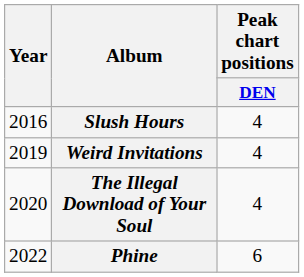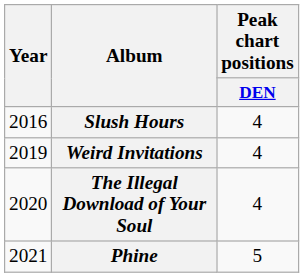 <table class="wikitable plainrowheaders" style="text-align:center">
 <tr>
 <th rowspan="2" width="10">Year</th>
 <th rowspan="2" width="130">Album</th>
 <th colspan="1">Peak chart positions</th>
 </tr>
 <tr>
 <th scope="col" style="width:3em;font-size:90%;"><a href='#'>DEN</a><br></th>
 </tr>
 <tr>
 <td>2016</td>
 <th scope="row"><em>Slush Hours</em></th>
 <td>4</td>
 </tr>
 <tr>
 <td>2019</td>
 <th scope="row"><em>Weird Invitations</em></th>
 <td>4</td>
 </tr>
 <tr>
 <td>2020</td>
 <th scope="row"><em>The Illegal Download of Your Soul</em><br></th>
 <td>4</td>
 </tr>
 <tr>
-<td>2022</td>
+<td>2021</td>
 <th scope="row"><em>Phine</em></th>
-<td>6<br></td>
+<td>5<br></td>
 </tr>
 </table>
